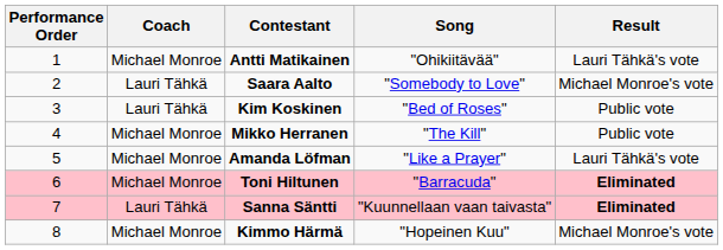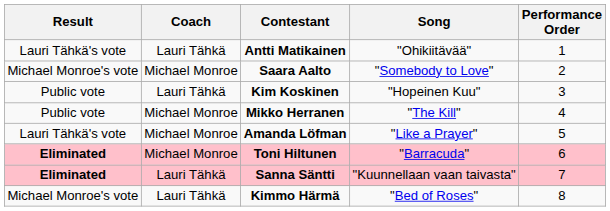 <table class="wikitable sortable" style="text-align: center; width: auto;">
 <tr>
-<th>Performance <br>Order</th>
+<th>Result</th>
 <th>Coach</th>
 <th>Contestant</th>
 <th>Song</th>
-<th>Result</th>
+<th>Performance <br>Order</th>
 </tr>
 <tr>
-<td>1</td>
-<td>Michael Monroe</td>
+<td>Lauri Tähkä's vote</td>
+<td>Lauri Tähkä</td>
 <td><strong>Antti Matikainen</strong></td>
 <td>"Ohikiitävää"</td>
-<td>Lauri Tähkä's vote</td>
+<td>1</td>
 </tr>
 <tr>
-<td>2</td>
-<td>Lauri Tähkä</td>
+<td>Michael Monroe's vote</td>
+<td>Michael Monroe</td>
 <td><strong>Saara Aalto</strong></td>
 <td>"<a href='#'>Somebody to Love</a>"</td>
-<td>Michael Monroe's vote</td>
+<td>2</td>
 </tr>
 <tr>
-<td>3</td>
+<td>Public vote</td>
 <td>Lauri Tähkä</td>
 <td><strong>Kim Koskinen</strong></td>
-<td>"<a href='#'>Bed of Roses</a>"</td>
-<td>Public vote</td>
+<td>"Hopeinen Kuu"</td>
+<td>3</td>
 </tr>
 <tr>
-<td>4</td>
+<td>Public vote</td>
 <td>Michael Monroe</td>
 <td><strong>Mikko Herranen</strong></td>
 <td>"<a href='#'>The Kill</a>"</td>
-<td>Public vote</td>
+<td>4</td>
 </tr>
 <tr>
-<td>5</td>
+<td>Lauri Tähkä's vote</td>
 <td>Michael Monroe</td>
 <td><strong>Amanda Löfman</strong></td>
 <td>"<a href='#'>Like a Prayer</a>"</td>
-<td>Lauri Tähkä's vote</td>
+<td>5</td>
 </tr>
 <tr style="background:pink;">
-<td>6</td>
+<td><strong>Eliminated</strong></td>
 <td>Michael Monroe</td>
 <td><strong>Toni Hiltunen</strong></td>
 <td>"<a href='#'>Barracuda</a>"</td>
-<td><strong>Eliminated</strong></td>
+<td>6</td>
 </tr>
 <tr style="background:pink;">
-<td>7</td>
+<td><strong>Eliminated</strong></td>
 <td>Lauri Tähkä</td>
 <td><strong>Sanna Säntti</strong></td>
 <td>"Kuunnellaan vaan taivasta"</td>
-<td><strong>Eliminated</strong></td>
+<td>7</td>
 </tr>
 <tr>
+<td>Michael Monroe's vote</td>
+<td>Lauri Tähkä</td>
+<td><strong>Kimmo Härmä</strong></td>
+<td>"<a href='#'>Bed of Roses</a>"</td>
 <td>8</td>
-<td>Michael Monroe</td>
-<td><strong>Kimmo Härmä</strong></td>
-<td>"Hopeinen Kuu"</td>
-<td>Michael Monroe's vote</td>
 </tr>
 </table>
